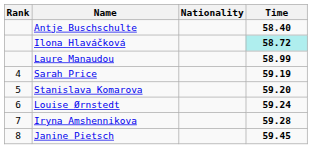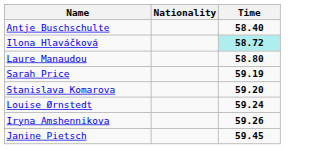 <table class="wikitable">
 <tr>
-<th>Rank</th>
 <th style="width: 15em">Name</th>
 <th>Nationality</th>
 <th style="width: 6em">Time</th>
 </tr>
 <tr>
-<td align="center"></td>
 <td><a href='#'>Antje Buschschulte</a></td>
 <td></td>
 <td align="center"><strong>58.40</strong></td>
 </tr>
 <tr>
-<td align="center"></td>
 <td><a href='#'>Ilona Hlaváčková</a></td>
 <td></td>
 <td align="center" style="background: paleturquoise;"><strong>58.72</strong></td>
 </tr>
 <tr>
-<td align="center"></td>
 <td><a href='#'>Laure Manaudou</a></td>
 <td></td>
-<td align="center"><strong>58.99</strong></td>
+<td align="center"><strong>58.80</strong></td>
 </tr>
 <tr>
-<td align="center">4</td>
 <td><a href='#'>Sarah Price</a></td>
 <td></td>
 <td align="center"><strong>59.19</strong></td>
 </tr>
 <tr>
-<td align="center">5</td>
 <td><a href='#'>Stanislava Komarova</a></td>
 <td></td>
 <td align="center"><strong>59.20</strong></td>
 </tr>
 <tr>
-<td align="center">6</td>
 <td><a href='#'>Louise Ørnstedt</a></td>
 <td></td>
 <td align="center"><strong>59.24</strong></td>
 </tr>
 <tr>
-<td align="center">7</td>
 <td><a href='#'>Iryna Amshennikova</a></td>
 <td></td>
-<td align="center"><strong>59.28</strong></td>
+<td align="center"><strong>59.26</strong></td>
 </tr>
 <tr>
-<td align="center">8</td>
 <td><a href='#'>Janine Pietsch</a></td>
 <td></td>
 <td align="center"><strong>59.45</strong></td>
 </tr>
 </table>
